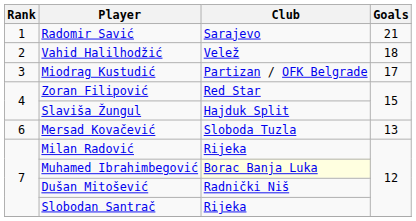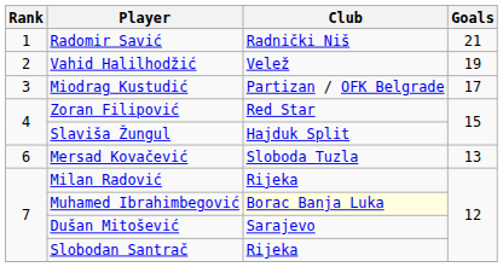 <table class="wikitable" style="text-align:center">
 <tr>
 <th>Rank</th>
 <th>Player</th>
 <th>Club</th>
 <th>Goals</th>
 </tr>
 <tr>
 <td rowspan="1">1</td>
 <td align="left"> <a href='#'>Radomir Savić</a></td>
-<td align="left"><a href='#'>Sarajevo</a></td>
+<td align="left"><a href='#'>Radnički Niš</a></td>
 <td>21</td>
 </tr>
 <tr>
 <td rowspan="1">2</td>
 <td align="left"> <a href='#'>Vahid Halilhodžić</a></td>
 <td align="left"><a href='#'>Velež</a></td>
-<td>18</td>
+<td>19</td>
 </tr>
 <tr>
 <td rowspan="1">3</td>
 <td align="left"> <a href='#'>Miodrag Kustudić</a></td>
 <td align="left"><a href='#'>Partizan</a> / <a href='#'>OFK Belgrade</a></td>
 <td>17</td>
 </tr>
 <tr>
 <td rowspan="2">4</td>
 <td align="left"> <a href='#'>Zoran Filipović</a></td>
 <td align="left"><a href='#'>Red Star</a></td>
 <td rowspan="2">15</td>
 </tr>
 <tr>
 <td align="left"> <a href='#'>Slaviša Žungul</a></td>
 <td align="left"><a href='#'>Hajduk Split</a></td>
 </tr>
 <tr>
 <td rowspan="1">6</td>
 <td align="left"> <a href='#'>Mersad Kovačević</a></td>
 <td align="left"><a href='#'>Sloboda Tuzla</a></td>
 <td>13</td>
 </tr>
 <tr>
 <td rowspan="4">7</td>
 <td align="left"> <a href='#'>Milan Radović</a></td>
 <td align="left"><a href='#'>Rijeka</a></td>
 <td rowspan="4">12</td>
 </tr>
 <tr>
 <td align="left"> <a href='#'>Muhamed Ibrahimbegović</a></td>
 <td align="left" style="background: lightyellow;"><a href='#'>Borac Banja Luka</a></td>
 </tr>
 <tr>
 <td align="left"> <a href='#'>Dušan Mitošević</a></td>
-<td align="left"><a href='#'>Radnički Niš</a></td>
+<td align="left"><a href='#'>Sarajevo</a></td>
 </tr>
 <tr>
 <td align="left"> <a href='#'>Slobodan Santrač</a></td>
 <td align="left"><a href='#'>Rijeka</a></td>
 </tr>
 <tr>
 </tr>
 </table>
